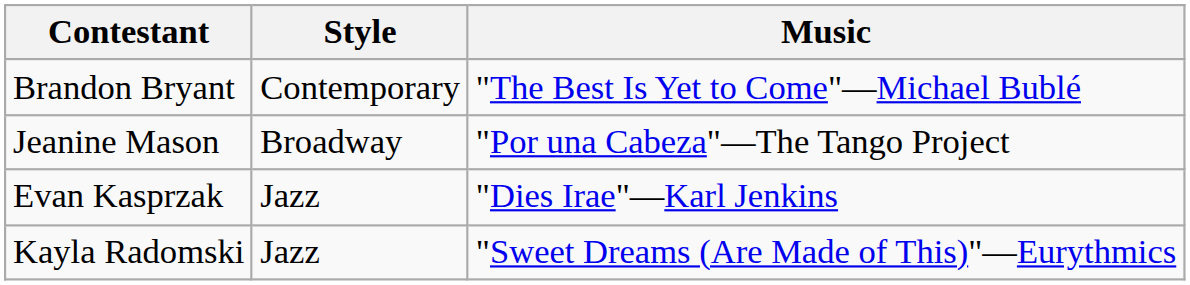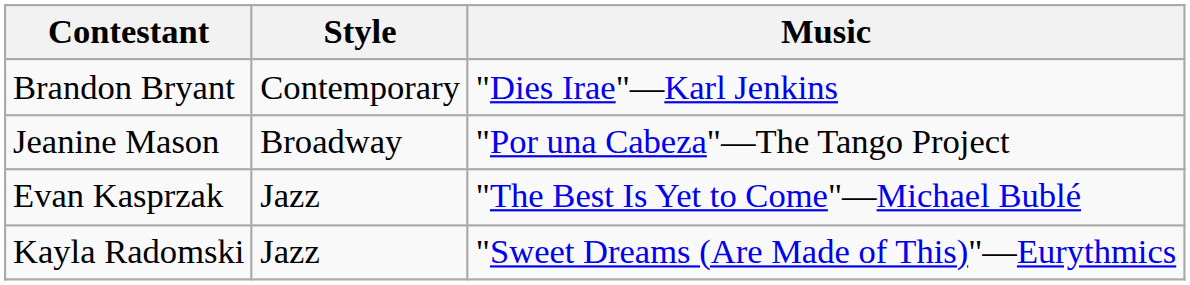 <table class="wikitable">
 <tr>
 <th>Contestant</th>
 <th>Style</th>
 <th>Music</th>
 </tr>
 <tr>
 <td>Brandon Bryant</td>
 <td>Contemporary</td>
-<td>"<a href='#'>The Best Is Yet to Come</a>"—<a href='#'>Michael Bublé</a></td>
+<td>"<a href='#'>Dies Irae</a>"—<a href='#'>Karl Jenkins</a></td>
 </tr>
 <tr>
 <td>Jeanine Mason</td>
 <td>Broadway</td>
 <td>"<a href='#'>Por una Cabeza</a>"—The Tango Project</td>
 </tr>
 <tr>
 <td>Evan Kasprzak</td>
 <td>Jazz</td>
-<td>"<a href='#'>Dies Irae</a>"—<a href='#'>Karl Jenkins</a></td>
+<td>"<a href='#'>The Best Is Yet to Come</a>"—<a href='#'>Michael Bublé</a></td>
 </tr>
 <tr>
 <td>Kayla Radomski</td>
 <td>Jazz</td>
 <td>"<a href='#'>Sweet Dreams (Are Made of This)</a>"—<a href='#'>Eurythmics</a></td>
 </tr>
 </table>
